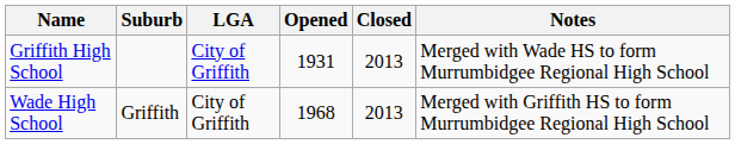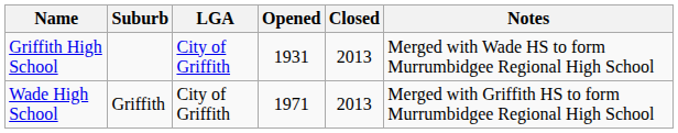 <table class="wikitable sortable">
 <tr>
 <th>Name</th>
 <th>Suburb</th>
 <th>LGA</th>
 <th>Opened</th>
 <th>Closed</th>
 <th>Notes</th>
 </tr>
 <tr>
 <td><a href='#'>Griffith High School</a></td>
 <td></td>
 <td><a href='#'>City of Griffith</a></td>
 <td align=center>1931</td>
 <td align=center>2013</td>
 <td>Merged with Wade HS to form Murrumbidgee Regional High School</td>
 </tr>
 <tr>
 <td><a href='#'>Wade High School</a></td>
 <td>Griffith</td>
 <td>City of Griffith</td>
-<td align=center>1968</td>
+<td align=center>1971</td>
 <td align=center>2013</td>
 <td>Merged with Griffith HS to form Murrumbidgee Regional High School</td>
 </tr>
 </table>
